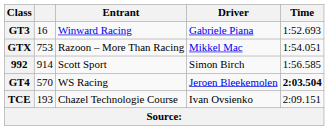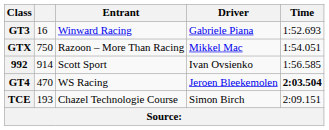 <table class="wikitable">
 <tr>
 <th>Class</th>
 <th></th>
 <th>Entrant</th>
 <th>Driver</th>
 <th>Time</th>
 </tr>
 <tr>
 <th>GT3</th>
 <td>16</td>
 <td> <a href='#'>Winward Racing</a></td>
 <td> <a href='#'>Gabriele Piana</a></td>
 <td>1:52.693</td>
 </tr>
 <tr>
 <th>GTX</th>
-<td>753</td>
+<td>750</td>
 <td> Razoon – More Than Racing</td>
 <td> <a href='#'>Mikkel Mac</a></td>
 <td>1:54.051</td>
 </tr>
 <tr>
 <th>992</th>
 <td>914</td>
 <td> Scott Sport</td>
-<td> Simon Birch</td>
+<td> Ivan Ovsienko</td>
 <td>1:56.585</td>
 </tr>
 <tr>
 <th>GT4</th>
-<td>570</td>
+<td>470</td>
 <td> WS Racing</td>
 <td> <a href='#'>Jeroen Bleekemolen</a></td>
 <td><strong>2:03.504</strong></td>
 </tr>
 <tr>
 <th>TCE</th>
 <td>193</td>
 <td> Chazel Technologie Course</td>
-<td> Ivan Ovsienko</td>
+<td> Simon Birch</td>
 <td>2:09.151</td>
 </tr>
 <tr>
 <th colspan="6">Source:</th>
 </tr>
 </table>
